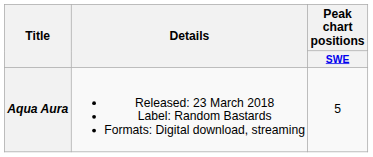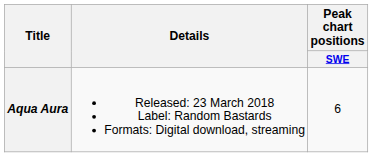 <table class="wikitable plainrowheaders" style="text-align:center;">
 <tr>
 <th scope="col" rowspan="2">Title</th>
 <th scope="col" rowspan="2">Details</th>
 <th scope="col" colspan="1">Peak chart positions</th>
 </tr>
 <tr>
 <th scope="col" style="width:3em;font-size:85%;"><a href='#'>SWE</a><br></th>
 </tr>
 <tr>
 <th scope="row"><em>Aqua Aura</em></th>
 <td><br><ul><li>Released: 23 March 2018</li><li>Label: Random Bastards</li><li>Formats: Digital download, streaming</li></ul></td>
-<td>5</td>
+<td>6</td>
 </tr>
 </table>
